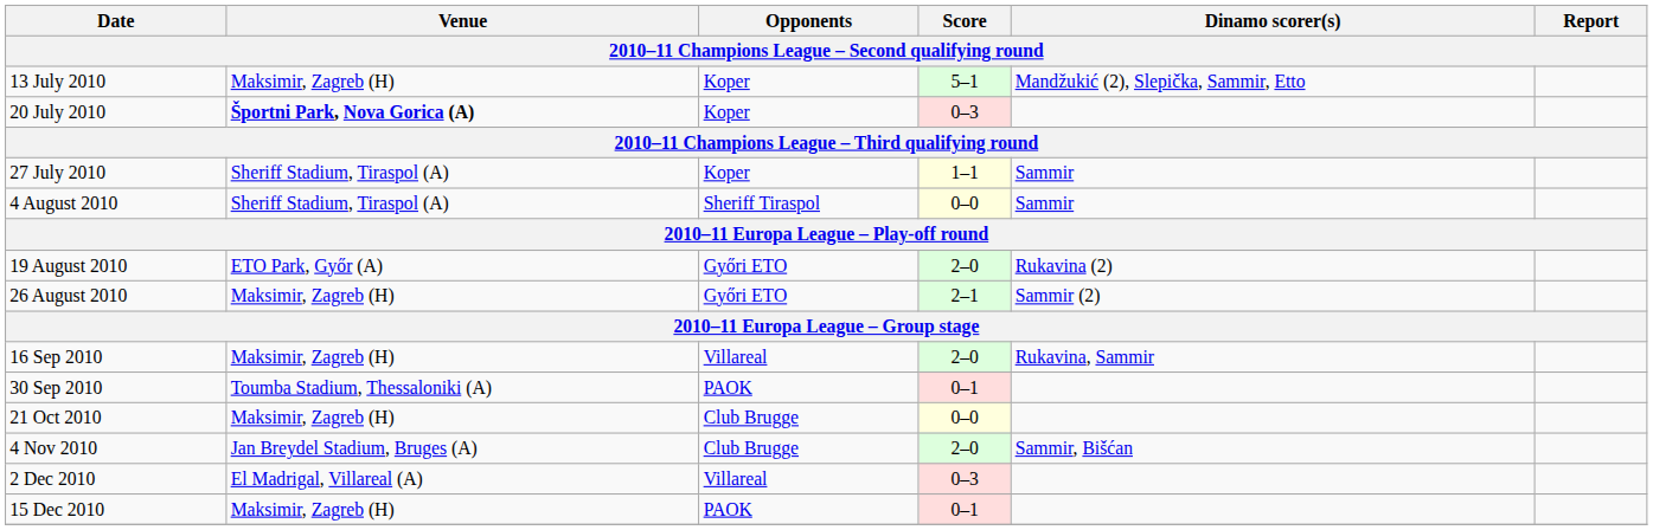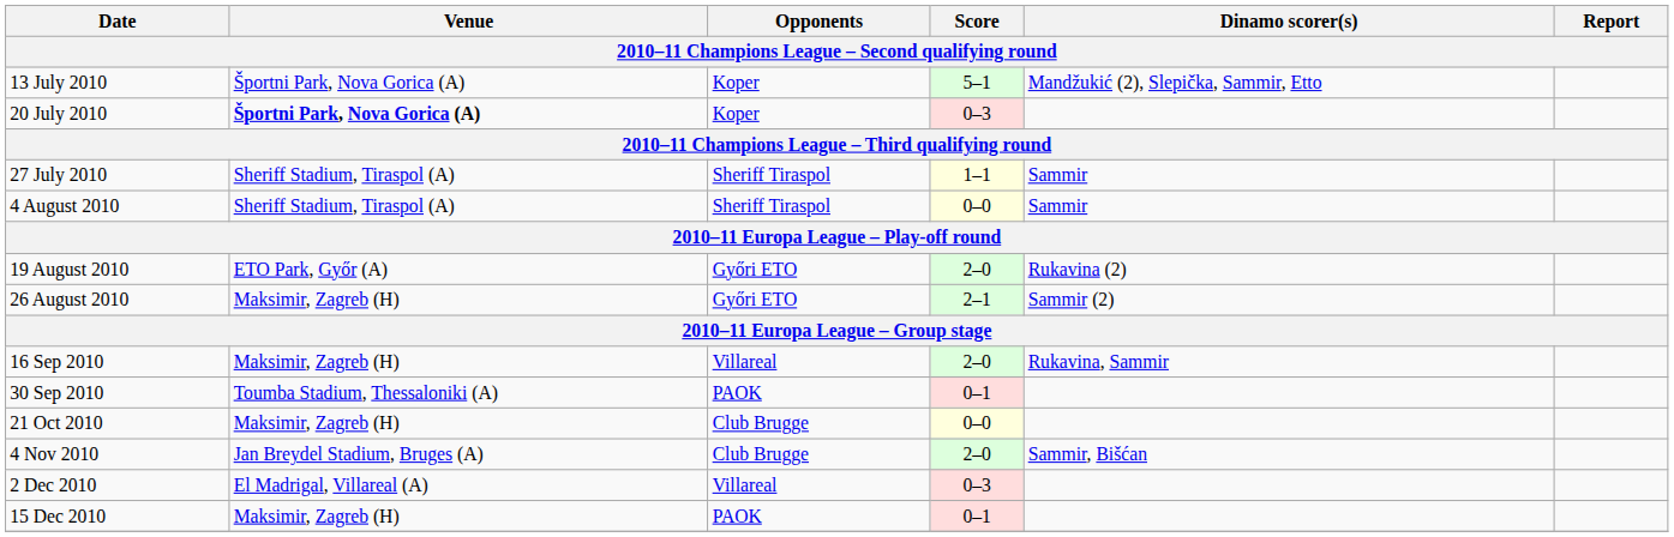 <table class="wikitable" width=85%; style="text-align: left; font-size:95%;">
 <tr>
 <th>Date</th>
 <th>Venue</th>
 <th>Opponents</th>
 <th>Score</th>
 <th>Dinamo scorer(s)</th>
 <th>Report</th>
 </tr>
 <tr>
 <th colspan=7><a href='#'>2010–11 Champions League – Second qualifying round</a></th>
 </tr>
 <tr>
 <td>13 July 2010</td>
-<td><a href='#'>Maksimir</a>, <a href='#'>Zagreb</a> (H)</td>
+<td><a href='#'>Športni Park</a>, <a href='#'>Nova Gorica</a> (A)</td>
 <td> <a href='#'>Koper</a></td>
 <td align=center bgcolor=ddffdd>5–1</td>
 <td><a href='#'>Mandžukić</a> (2), <a href='#'>Slepička</a>, <a href='#'>Sammir</a>, <a href='#'>Etto</a></td>
 <td></td>
 </tr>
 <tr>
 <td>20 July 2010</td>
 <td><strong><a href='#'>Športni Park</a>, <a href='#'>Nova Gorica</a> (A)</strong></td>
 <td> <a href='#'>Koper</a></td>
 <td align=center bgcolor=ffdddd>0–3</td>
 <td></td>
 <td></td>
 </tr>
 <tr>
 <th colspan=7><a href='#'>2010–11 Champions League – Third qualifying round</a></th>
 </tr>
 <tr>
 <td>27 July 2010</td>
 <td><a href='#'>Sheriff Stadium</a>, <a href='#'>Tiraspol</a> (A)</td>
-<td> <a href='#'>Koper</a></td>
+<td> <a href='#'>Sheriff Tiraspol</a></td>
 <td align=center bgcolor=ffffdd>1–1</td>
 <td><a href='#'>Sammir</a></td>
 <td></td>
 </tr>
 <tr>
 <td>4 August 2010</td>
 <td><a href='#'>Sheriff Stadium</a>, <a href='#'>Tiraspol</a> (A)</td>
 <td> <a href='#'>Sheriff Tiraspol</a></td>
 <td align=center bgcolor=ffffdd>0–0</td>
 <td><a href='#'>Sammir</a></td>
 <td></td>
 </tr>
 <tr>
 <th colspan=7><a href='#'>2010–11 Europa League – Play-off round</a></th>
 </tr>
 <tr>
 <td>19 August 2010</td>
 <td><a href='#'>ETO Park</a>, <a href='#'>Győr</a> (A)</td>
 <td> <a href='#'>Győri ETO</a></td>
 <td align=center bgcolor=ddffdd>2–0</td>
 <td><a href='#'>Rukavina</a> (2)</td>
 <td></td>
 </tr>
 <tr>
 <td>26 August 2010</td>
 <td><a href='#'>Maksimir</a>, <a href='#'>Zagreb</a> (H)</td>
 <td> <a href='#'>Győri ETO</a></td>
 <td align=center bgcolor=ddffdd>2–1</td>
 <td><a href='#'>Sammir</a> (2)</td>
 <td></td>
 </tr>
 <tr>
 <th colspan=7><a href='#'>2010–11 Europa League – Group stage</a></th>
 </tr>
 <tr>
 <td>16 Sep 2010</td>
 <td><a href='#'>Maksimir</a>, <a href='#'>Zagreb</a> (H)</td>
 <td> <a href='#'>Villareal</a></td>
 <td align=center bgcolor=ddffdd>2–0</td>
 <td><a href='#'>Rukavina</a>, <a href='#'>Sammir</a></td>
 <td></td>
 </tr>
 <tr>
 <td>30 Sep 2010</td>
 <td><a href='#'>Toumba Stadium</a>, <a href='#'>Thessaloniki</a> (A)</td>
 <td> <a href='#'>PAOK</a></td>
 <td align=center bgcolor=ffdddd>0–1</td>
 <td></td>
 <td></td>
 </tr>
 <tr>
 <td>21 Oct 2010</td>
 <td><a href='#'>Maksimir</a>, <a href='#'>Zagreb</a> (H)</td>
 <td> <a href='#'>Club Brugge</a></td>
 <td align=center bgcolor=ffffdd>0–0</td>
 <td></td>
 <td></td>
 </tr>
 <tr>
 <td>4 Nov 2010</td>
 <td><a href='#'>Jan Breydel Stadium</a>, <a href='#'>Bruges</a> (A)</td>
 <td> <a href='#'>Club Brugge</a></td>
 <td align=center bgcolor=ddffdd>2–0</td>
 <td><a href='#'>Sammir</a>, <a href='#'>Bišćan</a></td>
 <td></td>
 </tr>
 <tr>
 <td>2 Dec 2010</td>
 <td><a href='#'>El Madrigal</a>, <a href='#'>Villareal</a> (A)</td>
 <td> <a href='#'>Villareal</a></td>
 <td align=center bgcolor=ffdddd>0–3</td>
 <td></td>
 <td></td>
 </tr>
 <tr>
 <td>15 Dec 2010</td>
 <td><a href='#'>Maksimir</a>, <a href='#'>Zagreb</a> (H)</td>
 <td> <a href='#'>PAOK</a></td>
 <td align=center bgcolor=ffdddd>0–1</td>
 <td></td>
 <td></td>
 </tr>
 <tr>
 </tr>
 </table>
